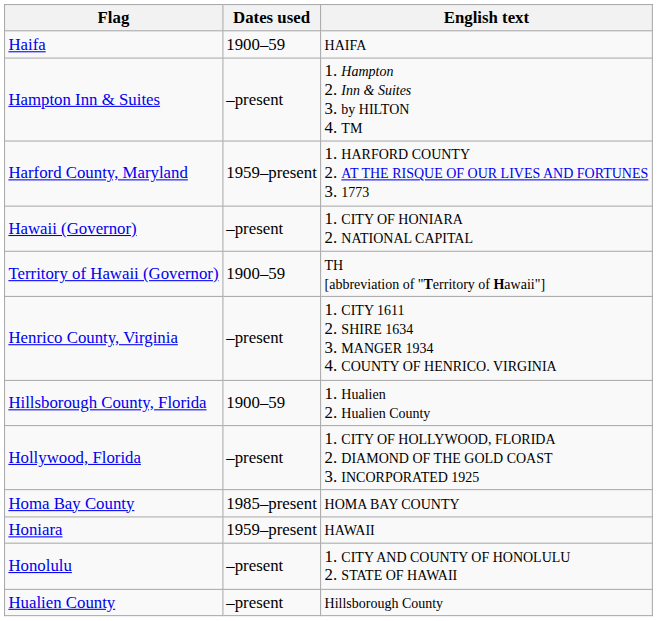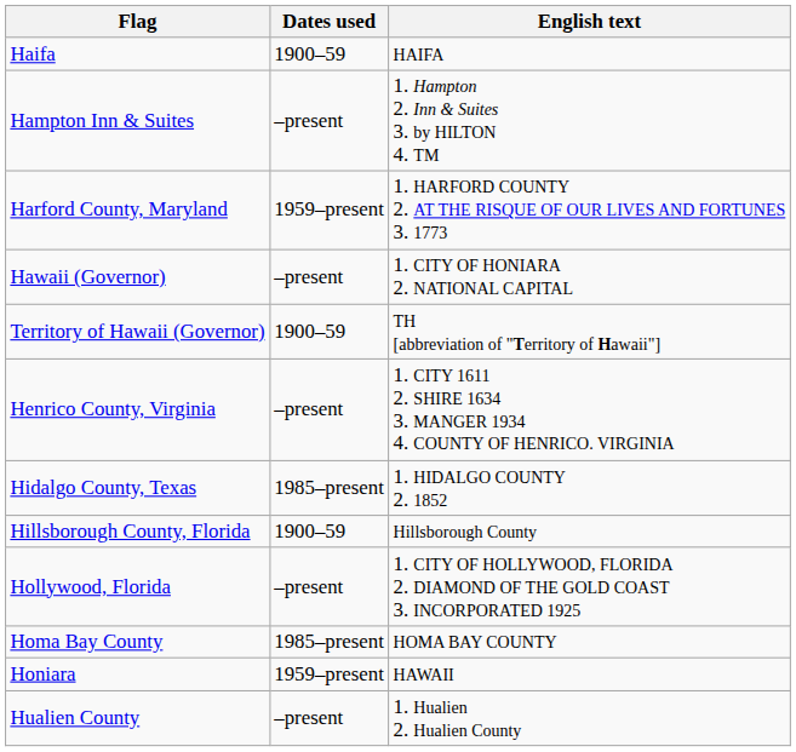 <table class="wikitable sortable">
 <tr>
 <th>Flag</th>
 <th>Dates used</th>
 <th>English text</th>
 </tr>
 <tr>
 <td> <a href='#'>Haifa</a></td>
 <td>1900–59</td>
 <td><small>HAIFA</small></td>
 </tr>
 <tr>
 <td> <a href='#'>Hampton Inn & Suites</a></td>
 <td>–present</td>
 <td>1. <small><em>Hampton</em></small><br>2. <small><em>Inn & Suites</em></small><br>3. <small>by HILTON</small><br>4. <small>TM</small></td>
 </tr>
 <tr>
 <td> <a href='#'>Harford County, Maryland</a></td>
 <td>1959–present</td>
 <td>1. <small>HARFORD COUNTY</small><br>2. <small><a href='#'>AT THE RISQUE OF OUR LIVES AND FORTUNES</a></small><br>3. <small>1773</small></td>
 </tr>
 <tr>
 <td> <a href='#'>Hawaii (Governor)</a></td>
 <td>–present</td>
 <td>1. <small>CITY OF HONIARA</small><br>2. <small>NATIONAL CAPITAL</small></td>
 </tr>
 <tr>
 <td> <a href='#'>Territory of Hawaii (Governor)</a></td>
 <td>1900–59</td>
 <td><small>TH<br>[abbreviation of "<strong>T</strong>erritory of <strong>H</strong>awaii"]</small></td>
 </tr>
 <tr>
 <td> <a href='#'>Henrico County, Virginia</a></td>
 <td>–present</td>
 <td>1. <small>CITY 1611</small><br>2. <small>SHIRE 1634</small><br>3. <small>MANGER 1934</small><br>4. <small>COUNTY OF HENRICO. VIRGINIA</small></td>
 </tr>
 <tr>
+<td> <a href='#'>Hidalgo County, Texas</a></td>
+<td>1985–present</td>
+<td>1. <small>HIDALGO COUNTY</small><br>2. <small>1852</small></td>
+</tr>
+<tr>
 <td> <a href='#'>Hillsborough County, Florida</a></td>
 <td>1900–59</td>
-<td>1. <small>Hualien</small><br>2. <small>Hualien County</small></td>
+<td><small>Hillsborough County</small></td>
 </tr>
 <tr>
 <td> <a href='#'>Hollywood, Florida</a></td>
 <td>–present</td>
 <td>1. <small>CITY OF HOLLYWOOD, FLORIDA</small><br>2. <small>DIAMOND OF THE GOLD COAST</small><br>3. <small>INCORPORATED 1925</small></td>
 </tr>
 <tr>
 <td> <a href='#'>Homa Bay County</a></td>
 <td>1985–present</td>
 <td><small>HOMA BAY COUNTY</small></td>
 </tr>
 <tr>
 <td> <a href='#'>Honiara</a></td>
 <td>1959–present</td>
 <td><small>HAWAII</small></td>
 </tr>
 <tr>
-<td> <a href='#'>Honolulu</a></td>
-<td>–present</td>
-<td>1. <small>CITY AND COUNTY OF HONOLULU</small><br>2. <small>STATE OF HAWAII</small></td>
-</tr>
-<tr>
 <td> <a href='#'>Hualien County</a></td>
 <td>–present</td>
-<td><small>Hillsborough County</small></td>
+<td>1. <small>Hualien</small><br>2. <small>Hualien County</small></td>
 </tr>
 </table>
